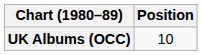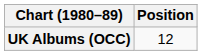 <table class="wikitable plainrowheaders" style="text-align:center;">
 <tr>
 <th>Chart (1980–89)</th>
 <th>Position</th>
 </tr>
 <tr>
 <th scope="row">UK Albums (OCC)</th>
-<td>10</td>
+<td>12</td>
 </tr>
 </table>
